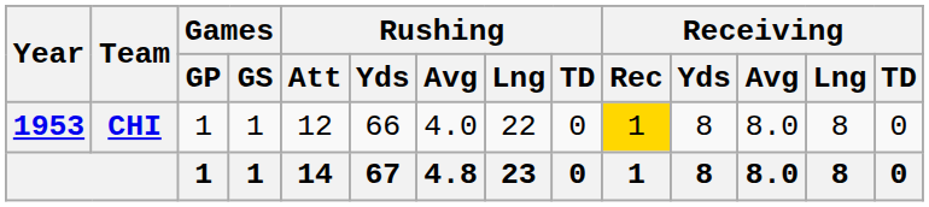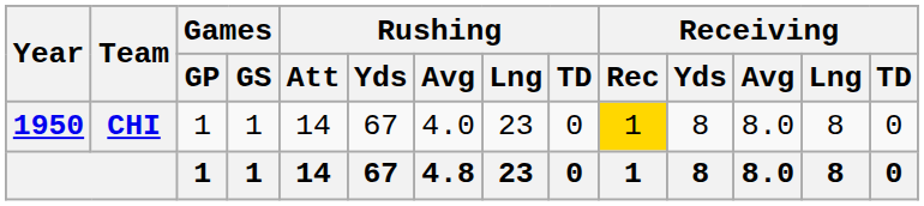 <table class="wikitable" style="text-align:center;">
 <tr>
 <th rowspan="2">Year</th>
 <th rowspan="2">Team</th>
 <th colspan="2">Games</th>
 <th colspan="5">Rushing</th>
 <th colspan="5">Receiving</th>
 </tr>
 <tr>
 <th>GP</th>
 <th>GS</th>
 <th>Att</th>
 <th>Yds</th>
 <th>Avg</th>
 <th>Lng</th>
 <th>TD</th>
 <th>Rec</th>
 <th>Yds</th>
 <th>Avg</th>
 <th>Lng</th>
 <th>TD</th>
 </tr>
 <tr>
-<th><a href='#'>1953</a></th>
+<th><a href='#'>1950</a></th>
 <th><a href='#'>CHI</a></th>
 <td>1</td>
 <td>1</td>
-<td>12</td>
-<td>66</td>
+<td>14</td>
+<td>67</td>
 <td>4.0</td>
-<td>22</td>
+<td>23</td>
 <td>0</td>
 <td style="background: gold;">1</td>
 <td>8</td>
 <td>8.0</td>
 <td>8</td>
 <td>0</td>
 </tr>
 <tr>
 <th colspan="2"></th>
 <th>1</th>
 <th>1</th>
 <th>14</th>
 <th>67</th>
 <th>4.8</th>
 <th>23</th>
 <th>0</th>
 <th>1</th>
 <th>8</th>
 <th>8.0</th>
 <th>8</th>
 <th>0</th>
 </tr>
 </table>
